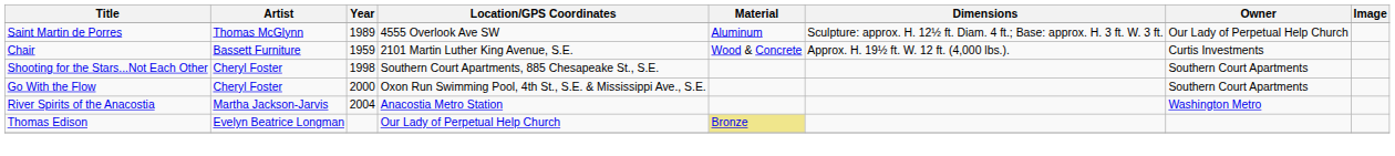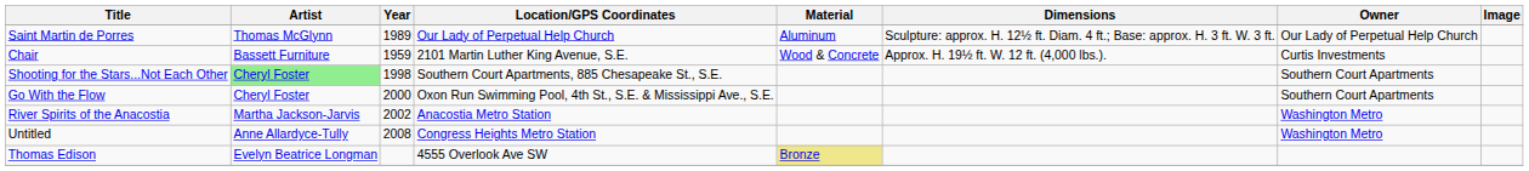 <table class="wikitable sortable">
 <tr>
 <th>Title</th>
 <th>Artist</th>
 <th>Year</th>
 <th>Location/GPS Coordinates</th>
 <th>Material</th>
 <th>Dimensions</th>
 <th>Owner</th>
 <th>Image</th>
 </tr>
 <tr>
 </tr>
 <tr>
 <td><a href='#'>Saint Martin de Porres</a></td>
 <td><a href='#'>Thomas McGlynn</a></td>
 <td>1989</td>
-<td>4555 Overlook Ave SW</td>
+<td><a href='#'>Our Lady of Perpetual Help Church</a></td>
 <td><a href='#'>Aluminum</a></td>
 <td>Sculpture: approx. H. 12½ ft. Diam. 4 ft.; Base: approx. H. 3 ft. W. 3 ft.</td>
 <td>Our Lady of Perpetual Help Church</td>
 <td></td>
 </tr>
 <tr>
 <td><a href='#'>Chair</a></td>
 <td><a href='#'>Bassett Furniture</a></td>
 <td>1959</td>
 <td>2101 Martin Luther King Avenue, S.E. </td>
 <td><a href='#'>Wood</a> & <a href='#'>Concrete</a></td>
 <td>Approx. H. 19½ ft. W. 12 ft. (4,000 lbs.).</td>
 <td>Curtis Investments</td>
 <td></td>
 </tr>
 <tr>
 <td><a href='#'>Shooting for the Stars...Not Each Other</a></td>
-<td><a href='#'>Cheryl Foster</a></td>
+<td style="background: lightgreen;"><a href='#'>Cheryl Foster</a></td>
 <td>1998</td>
 <td>Southern Court Apartments, 885 Chesapeake St., S.E.</td>
 <td></td>
 <td></td>
 <td>Southern Court Apartments</td>
 <td></td>
 </tr>
 <tr>
 <td><a href='#'>Go With the Flow</a></td>
 <td><a href='#'>Cheryl Foster</a></td>
 <td>2000</td>
 <td>Oxon Run Swimming Pool, 4th St., S.E. & Mississippi Ave., S.E.</td>
 <td></td>
 <td></td>
 <td>Southern Court Apartments</td>
 <td></td>
 </tr>
 <tr>
 <td><a href='#'>River Spirits of the Anacostia</a></td>
 <td><a href='#'>Martha Jackson-Jarvis</a></td>
-<td>2004</td>
+<td>2002</td>
 <td><a href='#'>Anacostia Metro Station</a></td>
+<td></td>
+<td></td>
+<td><a href='#'>Washington Metro</a></td>
+<td></td>
+</tr>
+<tr>
+<td>Untitled</td>
+<td><a href='#'>Anne Allardyce-Tully</a></td>
+<td>2008</td>
+<td><a href='#'>Congress Heights Metro Station</a></td>
 <td></td>
 <td></td>
 <td><a href='#'>Washington Metro</a></td>
 <td></td>
 </tr>
 <tr>
 <td><a href='#'>Thomas Edison</a></td>
 <td><a href='#'>Evelyn Beatrice Longman</a></td>
 <td></td>
-<td><a href='#'>Our Lady of Perpetual Help Church</a></td>
+<td>4555 Overlook Ave SW</td>
 <td style="background: khaki;"><a href='#'>Bronze</a></td>
 <td></td>
 <td></td>
 <td></td>
 </tr>
 <tr>
 </tr>
 </table>
